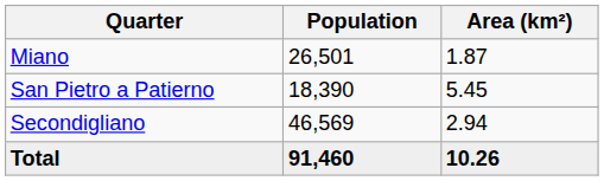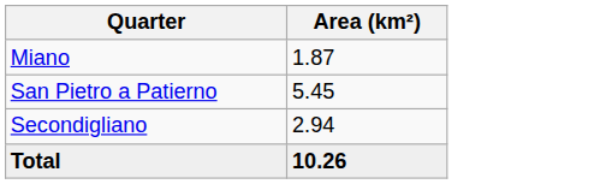 <table class="wikitable sortable">
 <tr>
 <th width="200px">Quarter</th>
-<th width="110px">Population</th>
 <th width="110px">Area (km²)</th>
 </tr>
 <tr>
 <td><a href='#'>Miano</a></td>
-<td><div>26,501</div></td>
 <td><div>1.87</div></td>
 </tr>
 <tr>
 <td><a href='#'>San Pietro a Patierno</a></td>
-<td><div>18,390</div></td>
 <td><div>5.45</div></td>
 </tr>
 <tr>
 <td><a href='#'>Secondigliano</a></td>
-<td><div>46,569</div></td>
 <td><div>2.94</div></td>
 </tr>
 <tr bgcolor="#EFEFEF">
 <td><strong>Total</strong></td>
-<td><div><strong>91,460</strong></div></td>
 <td><div><strong>10.26</strong></div></td>
 </tr>
 </table>
